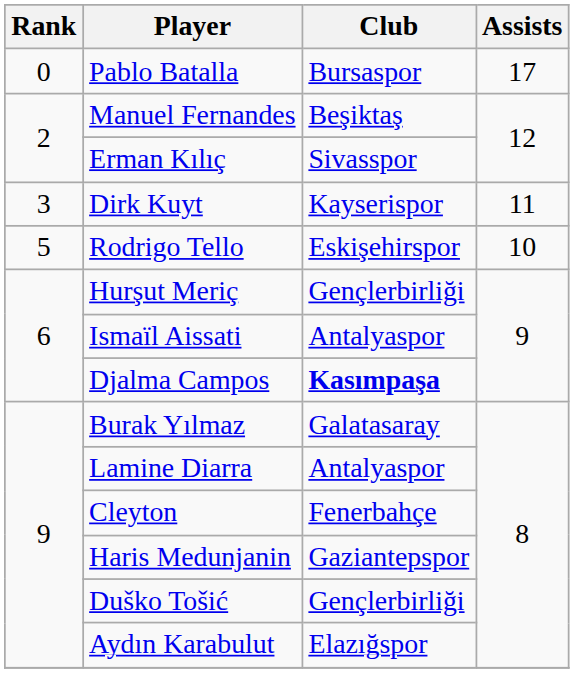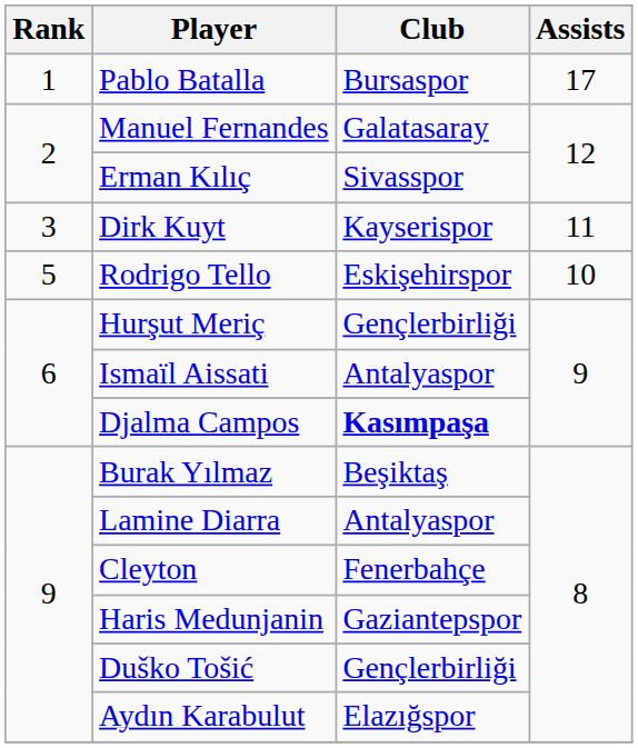 <table class="wikitable" style="text-align: left;">
 <tr>
 <th>Rank</th>
 <th>Player</th>
 <th>Club</th>
 <th>Assists</th>
 </tr>
 <tr>
-<td align=center>0</td>
+<td align=center>1</td>
 <td> <a href='#'>Pablo Batalla</a></td>
 <td><a href='#'>Bursaspor</a></td>
 <td align=center>17</td>
 </tr>
 <tr>
 <td rowspan=2 align=center>2</td>
 <td> <a href='#'>Manuel Fernandes</a></td>
-<td><a href='#'>Beşiktaş</a></td>
+<td><a href='#'>Galatasaray</a></td>
 <td rowspan=2 align=center>12</td>
 </tr>
 <tr>
 <td> <a href='#'>Erman Kılıç</a></td>
 <td><a href='#'>Sivasspor</a></td>
 </tr>
 <tr>
 <td align=center>3</td>
 <td> <a href='#'>Dirk Kuyt</a></td>
 <td><a href='#'>Kayserispor</a></td>
 <td align=center>11</td>
 </tr>
 <tr>
 <td align=center>5</td>
 <td> <a href='#'>Rodrigo Tello</a></td>
 <td><a href='#'>Eskişehirspor</a></td>
 <td align=center>10</td>
 </tr>
 <tr>
 <td rowspan=3 align=center>6</td>
 <td> <a href='#'>Hurşut Meriç</a></td>
 <td><a href='#'>Gençlerbirliği</a></td>
 <td rowspan=3 align=center>9</td>
 </tr>
 <tr>
 <td> <a href='#'>Ismaïl Aissati</a></td>
 <td><a href='#'>Antalyaspor</a></td>
 </tr>
 <tr>
 <td> <a href='#'>Djalma Campos</a></td>
 <td><strong><a href='#'>Kasımpaşa</a></strong></td>
 </tr>
 <tr>
 <td rowspan=6 align=center>9</td>
 <td> <a href='#'>Burak Yılmaz</a></td>
-<td><a href='#'>Galatasaray</a></td>
+<td><a href='#'>Beşiktaş</a></td>
 <td rowspan=6 align=center>8</td>
 </tr>
 <tr>
 <td> <a href='#'>Lamine Diarra</a></td>
 <td><a href='#'>Antalyaspor</a></td>
 </tr>
 <tr>
 <td> <a href='#'>Cleyton</a></td>
 <td><a href='#'>Fenerbahçe</a></td>
 </tr>
 <tr>
 <td> <a href='#'>Haris Medunjanin</a></td>
 <td><a href='#'>Gaziantepspor</a></td>
 </tr>
 <tr>
 <td> <a href='#'>Duško Tošić</a></td>
 <td><a href='#'>Gençlerbirliği</a></td>
 </tr>
 <tr>
 <td> <a href='#'>Aydın Karabulut</a></td>
 <td><a href='#'>Elazığspor</a></td>
 </tr>
 <tr>
 </tr>
 </table>
